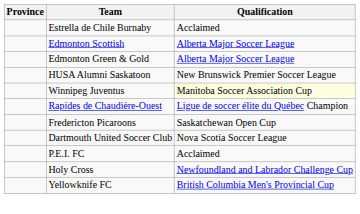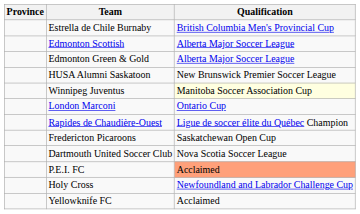 <table class="wikitable">
 <tr>
 <th>Province</th>
 <th>Team</th>
 <th>Qualification</th>
 </tr>
 <tr>
 <td></td>
 <td>Estrella de Chile Burnaby</td>
-<td>Acclaimed</td>
+<td><a href='#'>British Columbia Men's Provincial Cup</a></td>
 </tr>
 <tr>
 <td></td>
 <td><a href='#'>Edmonton Scottish</a></td>
 <td><a href='#'>Alberta Major Soccer League</a></td>
 </tr>
 <tr>
 <td></td>
 <td>Edmonton Green & Gold</td>
 <td><a href='#'>Alberta Major Soccer League</a></td>
 </tr>
 <tr>
 <td></td>
 <td>HUSA Alumni Saskatoon</td>
 <td>New Brunswick Premier Soccer League</td>
 </tr>
 <tr>
 <td></td>
 <td>Winnipeg Juventus</td>
 <td style="background: lightyellow;">Manitoba Soccer Association Cup</td>
 </tr>
 <tr>
 <td></td>
+<td><a href='#'>London Marconi</a></td>
+<td><a href='#'>Ontario Cup</a></td>
+</tr>
+<tr>
+<td></td>
 <td><a href='#'>Rapides de Chaudière-Ouest</a></td>
 <td><a href='#'>Ligue de soccer élite du Québec</a> Champion</td>
 </tr>
 <tr>
 <td></td>
 <td>Fredericton Picaroons</td>
 <td>Saskatchewan Open Cup</td>
 </tr>
 <tr>
 <td></td>
 <td>Dartmouth United Soccer Club</td>
 <td>Nova Scotia Soccer League</td>
 </tr>
 <tr>
 <td></td>
 <td>P.E.I. FC</td>
-<td>Acclaimed</td>
+<td style="background: lightsalmon;">Acclaimed</td>
 </tr>
 <tr>
 <td></td>
 <td>Holy Cross</td>
 <td><a href='#'>Newfoundland and Labrador Challenge Cup</a></td>
 </tr>
 <tr>
 <td></td>
 <td>Yellowknife FC</td>
-<td><a href='#'>British Columbia Men's Provincial Cup</a></td>
+<td>Acclaimed</td>
 </tr>
 </table>
